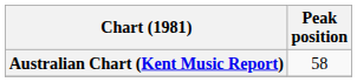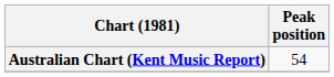 <table class="wikitable sortable plainrowheaders">
 <tr>
 <th scope="col">Chart (1981)</th>
 <th scope="col">Peak<br>position</th>
 </tr>
 <tr>
 <th scope="row">Australian Chart (<a href='#'>Kent Music Report</a>)</th>
-<td style="text-align:center;">58</td>
+<td style="text-align:center;">54</td>
 </tr>
 <tr>
 </tr>
 </table>
